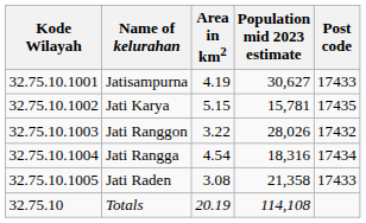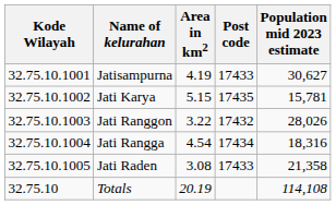 <table class="wikitable">
 <tr>
 <th>Kode <br>Wilayah</th>
 <th>Name of <br> <em>kelurahan</em></th>
 <th>Area <br>in <br>km<sup>2</sup></th>
+<th>Post<br>code</th>
 <th>Population<br>mid 2023<br>estimate</th>
-<th>Post<br>code</th>
 </tr>
 <tr>
 <td>32.75.10.1001</td>
 <td>Jatisampurna</td>
 <td align="right">4.19</td>
+<td>17433</td>
 <td align="right">30,627</td>
-<td>17433</td>
 </tr>
 <tr>
 <td>32.75.10.1002</td>
 <td>Jati Karya</td>
 <td align="right">5.15</td>
+<td>17435</td>
 <td align="right">15,781</td>
-<td>17435</td>
 </tr>
 <tr>
 <td>32.75.10.1003</td>
 <td>Jati Ranggon</td>
 <td align="right">3.22</td>
+<td>17432</td>
 <td align="right">28,026</td>
-<td>17432</td>
 </tr>
 <tr>
 <td>32.75.10.1004</td>
 <td>Jati Rangga</td>
 <td align="right">4.54</td>
+<td>17434</td>
 <td align="right">18,316</td>
-<td>17434</td>
 </tr>
 <tr>
 <td>32.75.10.1005</td>
 <td>Jati Raden</td>
 <td align="right">3.08</td>
+<td>17433</td>
 <td align="right">21,358</td>
-<td>17433</td>
 </tr>
 <tr>
 <td>32.75.10</td>
 <td><em>Totals</em></td>
 <td align="right"><em>20.19</em></td>
+<td></td>
 <td align="right"><em>114,108</em></td>
-<td></td>
 </tr>
 </table>
